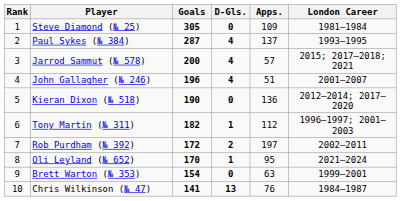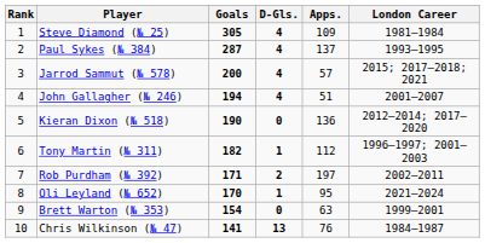 <table class="wikitable sortable" style="text-align:center;">
 <tr>
 <th width="25">Rank</th>
 <th style="width:200px;">Player</th>
 <th width="50">Goals</th>
 <th width="50">D-Gls.</th>
 <th width="50">Apps.</th>
 <th style="width:150px;">London Career</th>
 </tr>
 <tr>
 <td>1</td>
 <td align="left"> <a href='#'>Steve Diamond</a> (<a href='#'>№ 25</a>)</td>
 <td><strong>305</strong></td>
-<td><strong>0</strong></td>
+<td><strong>4</strong></td>
 <td>109</td>
 <td>1981–1984</td>
 </tr>
 <tr>
 <td>2</td>
 <td align="left"> <a href='#'>Paul Sykes</a> (<a href='#'>№ 384</a>)</td>
 <td><strong>287</strong></td>
 <td><strong>4</strong></td>
 <td>137</td>
 <td>1993–1995</td>
 </tr>
 <tr>
 <td>3</td>
 <td align="left"> <a href='#'>Jarrod Sammut</a> (<a href='#'>№ 578</a>)</td>
 <td><strong>200</strong></td>
 <td><strong>4</strong></td>
 <td>57</td>
 <td>2015; 2017–2018; 2021</td>
 </tr>
 <tr>
 <td>4</td>
 <td align="left"> <a href='#'>John Gallagher</a> (<a href='#'>№ 246</a>)</td>
-<td><strong>196</strong></td>
+<td><strong>194</strong></td>
 <td><strong>4</strong></td>
 <td>51</td>
 <td>2001–2007</td>
 </tr>
 <tr>
 <td>5</td>
 <td align="left"> <a href='#'>Kieran Dixon</a> (<a href='#'>№ 518</a>)</td>
 <td><strong>190</strong></td>
 <td><strong>0</strong></td>
 <td>136</td>
 <td>2012–2014; 2017–2020</td>
 </tr>
 <tr>
 <td>6</td>
 <td align="left"> <a href='#'>Tony Martin</a> (<a href='#'>№ 311</a>)</td>
 <td><strong>182</strong></td>
 <td><strong>1</strong></td>
 <td>112</td>
 <td>1996–1997; 2001–2003</td>
 </tr>
 <tr>
 <td>7</td>
 <td align="left"> <a href='#'>Rob Purdham</a> (<a href='#'>№ 392</a>)</td>
-<td><strong>172</strong></td>
+<td><strong>171</strong></td>
 <td><strong>2</strong></td>
 <td>197</td>
 <td>2002–2011</td>
 </tr>
 <tr>
 <td>8</td>
 <td align="left"> <a href='#'>Oli Leyland</a> (<a href='#'>№ 652</a>)</td>
 <td><strong>170</strong></td>
 <td><strong>1</strong></td>
 <td>95</td>
 <td>2021–2024</td>
 </tr>
 <tr>
 <td>9</td>
 <td align="left"> <a href='#'>Brett Warton</a> (<a href='#'>№ 353</a>)</td>
 <td><strong>154</strong></td>
 <td><strong>0</strong></td>
 <td>63</td>
 <td>1999–2001</td>
 </tr>
 <tr>
 <td>10</td>
 <td align="left"> Chris Wilkinson (<a href='#'>№ 47</a>)</td>
 <td><strong>141</strong></td>
 <td><strong>13</strong></td>
 <td>76</td>
 <td>1984–1987</td>
 </tr>
 </table>
